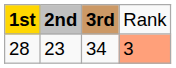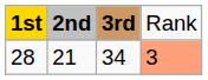 <table class="wikitable" style="font-size: 95%;">
 <tr>
 <th style=background:gold; width:8%>1st</th>
 <th style=background:silver; width:8%>2nd</th>
 <th style=background:#cc9966; width:8%>3rd</th>
 <td>Rank</td>
 </tr>
 <tr>
 <td>28</td>
-<td>23</td>
+<td>21</td>
 <td>34</td>
 <td style="background: lightsalmon;">3</td>
 </tr>
 </table>
